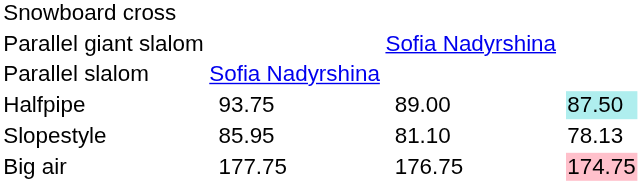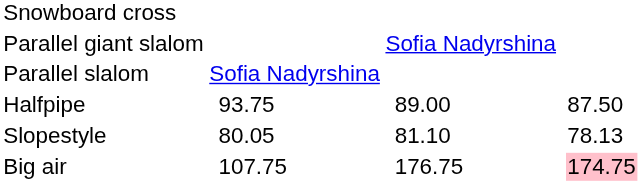 <table>
 <tr>
 <td>Snowboard cross<br></td>
 <td colspan=2></td>
 <td colspan=2></td>
 <td colspan=2></td>
 </tr>
 <tr>
 <td>Parallel giant slalom<br></td>
 <td colspan=2></td>
 <td colspan=2><a href='#'>Sofia Nadyrshina</a><br></td>
 <td colspan=2></td>
 </tr>
 <tr>
 <td>Parallel slalom<br></td>
 <td colspan=2><a href='#'>Sofia Nadyrshina</a><br></td>
 <td colspan=2></td>
 <td colspan=2></td>
 </tr>
 <tr>
 <td>Halfpipe<br></td>
 <td></td>
 <td>93.75</td>
 <td></td>
 <td>89.00</td>
 <td></td>
-<td style="background: paleturquoise;">87.50</td>
+<td>87.50</td>
 </tr>
 <tr>
 <td>Slopestyle<br></td>
 <td></td>
-<td>85.95</td>
+<td>80.05</td>
 <td></td>
 <td>81.10</td>
 <td></td>
 <td>78.13</td>
 </tr>
 <tr>
 <td>Big air<br></td>
 <td></td>
-<td>177.75</td>
+<td>107.75</td>
 <td></td>
 <td>176.75</td>
 <td></td>
 <td style="background: pink;">174.75</td>
 </tr>
 </table>
